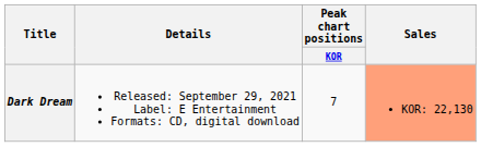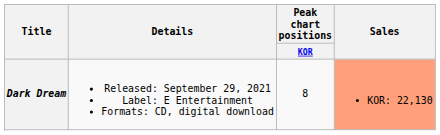 <table class="wikitable plainrowheaders" style="text-align:center;">
 <tr>
 <th scope="col" rowspan="2">Title</th>
 <th scope="col" rowspan="2">Details</th>
 <th scope="col" colspan="1" style="width:5em;">Peak chart positions</th>
 <th scope="col" rowspan="2">Sales</th>
 </tr>
 <tr>
 <th><small><a href='#'>KOR</a></small><br></th>
 </tr>
 <tr>
 <th scope="row"><em>Dark Dream</em></th>
 <td><br><ul><li>Released: September 29, 2021</li><li>Label: E Entertainment</li><li>Formats: CD, digital download</li></ul></td>
-<td>7</td>
+<td>8</td>
 <td style="background: lightsalmon;"><br><ul><li>KOR: 22,130</li></ul></td>
 </tr>
 </table>
